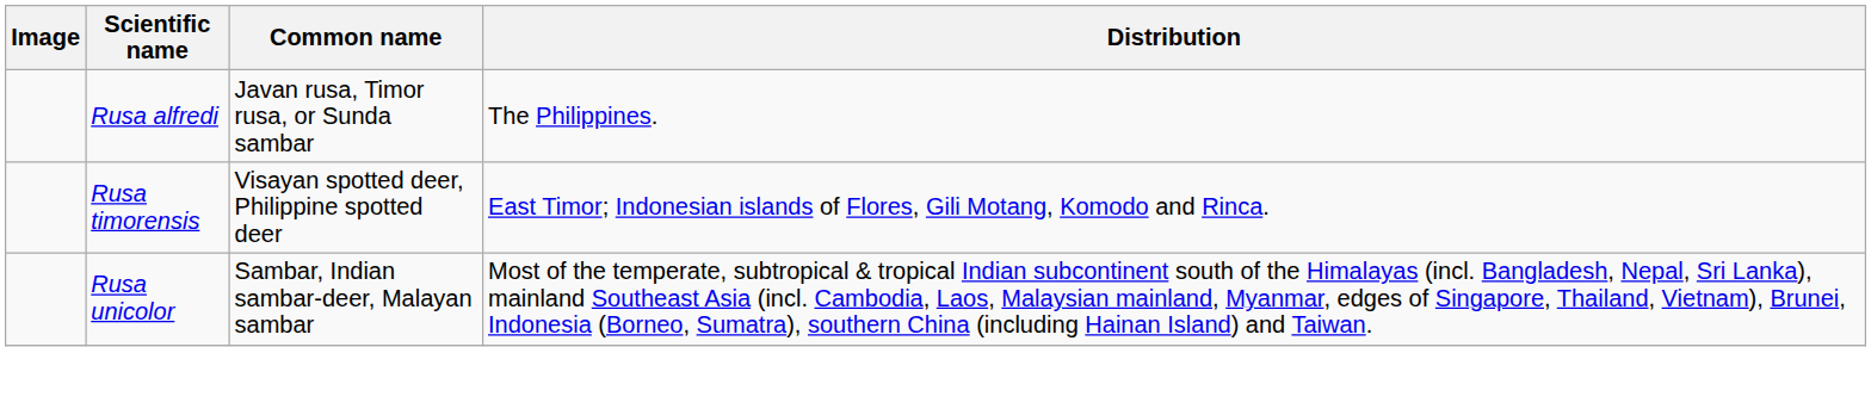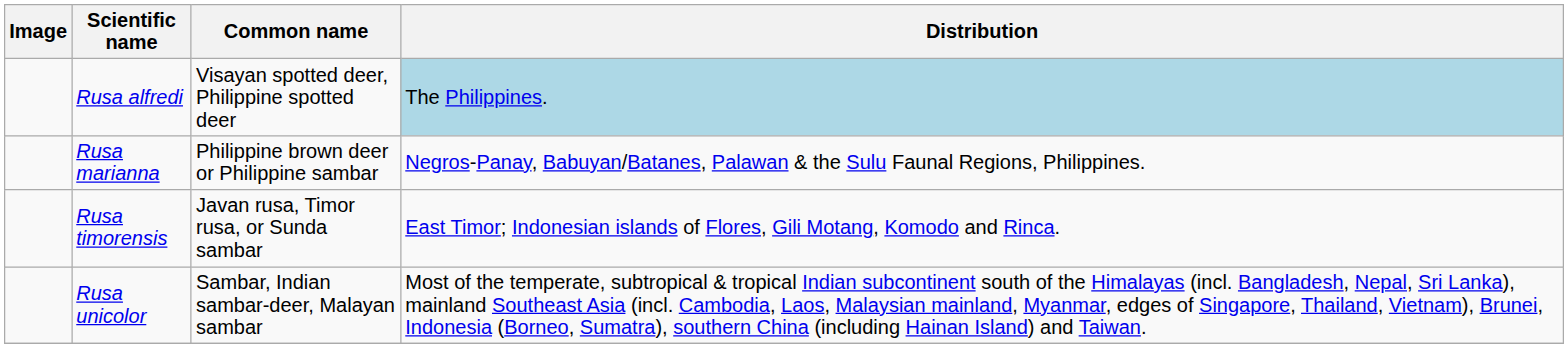 <table class="wikitable">
 <tr>
 <th>Image</th>
 <th>Scientific name</th>
 <th>Common name</th>
 <th>Distribution</th>
 </tr>
 <tr>
 <td></td>
 <td><em><a href='#'>Rusa alfredi</a></em></td>
-<td>Javan rusa, Timor rusa, or Sunda sambar</td>
-<td>The <a href='#'>Philippines</a>.</td>
+<td>Visayan spotted deer, Philippine spotted deer</td>
+<td style="background: lightblue;">The <a href='#'>Philippines</a>.</td>
+</tr>
+<tr>
+<td></td>
+<td><em><a href='#'>Rusa marianna</a></em></td>
+<td>Philippine brown deer or Philippine sambar</td>
+<td><a href='#'>Negros</a>-<a href='#'>Panay</a>, <a href='#'>Babuyan</a>/<a href='#'>Batanes</a>, <a href='#'>Palawan</a> & the  <a href='#'>Sulu</a> Faunal Regions, Philippines.</td>
 </tr>
 <tr>
 <td></td>
 <td><em><a href='#'>Rusa timorensis</a></em></td>
-<td>Visayan spotted deer, Philippine spotted deer</td>
+<td>Javan rusa, Timor rusa, or Sunda sambar</td>
 <td><a href='#'>East Timor</a>; <a href='#'>Indonesian islands</a> of <a href='#'>Flores</a>, <a href='#'>Gili Motang</a>, <a href='#'>Komodo</a> and <a href='#'>Rinca</a>.</td>
 </tr>
 <tr>
 <td></td>
 <td><em><a href='#'>Rusa unicolor</a></em></td>
 <td>Sambar, Indian sambar-deer, Malayan sambar</td>
 <td>Most of the temperate, subtropical & tropical <a href='#'>Indian subcontinent</a> south of the <a href='#'>Himalayas</a> (incl. <a href='#'>Bangladesh</a>, <a href='#'>Nepal</a>, <a href='#'>Sri Lanka</a>), mainland <a href='#'>Southeast Asia</a> (incl. <a href='#'>Cambodia</a>, <a href='#'>Laos</a>, <a href='#'>Malaysian mainland</a>, <a href='#'>Myanmar</a>, edges of <a href='#'>Singapore</a>, <a href='#'>Thailand</a>, <a href='#'>Vietnam</a>), <a href='#'>Brunei</a>, <a href='#'>Indonesia</a> (<a href='#'>Borneo</a>, <a href='#'>Sumatra</a>), <a href='#'>southern China</a> (including <a href='#'>Hainan Island</a>) and <a href='#'>Taiwan</a>.</td>
 </tr>
 <tr>
 </tr>
 </table>
